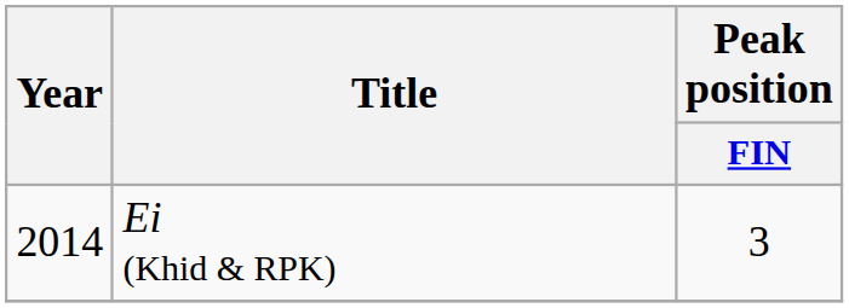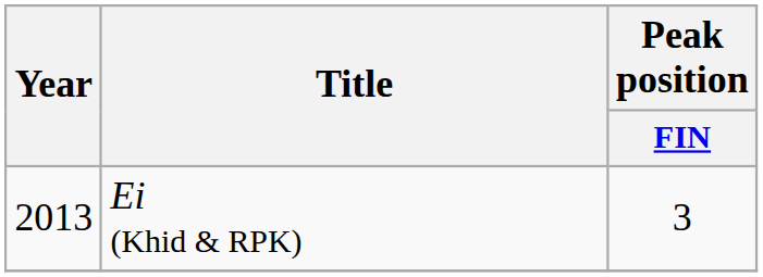 <table class="wikitable">
 <tr>
 <th align="center" rowspan="2" width="10">Year</th>
 <th align="center" rowspan="2" width="200">Title</th>
 <th align="center" colspan="1" width="20">Peak position</th>
 </tr>
 <tr>
 <th style="width;font-size:85%"><a href='#'>FIN</a> <br></th>
 </tr>
 <tr>
-<td style="text-align:center;">2014</td>
+<td style="text-align:center;">2013</td>
 <td><em>Ei</em> <br><small>(Khid & RPK)</small></td>
 <td style="text-align:center;">3</td>
 </tr>
 <tr>
 </tr>
 </table>
